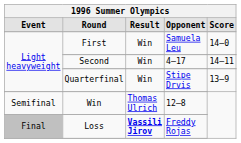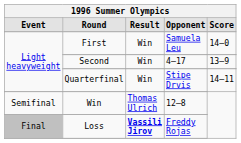 <table style='font-size: 85%; text-align: left;' class='wikitable' width='45%'>
 <tr>
 <th colspan=5>1996 Summer Olympics</th>
 </tr>
 <tr>
 <th style='border-style: none none solid solid; background: #e3e3e3; width: 20%'><strong>Event</strong></th>
 <th style='border-style: none none solid solid; background: #e3e3e3; width: 20%'><strong>Round</strong></th>
 <th style='border-style: none none solid solid; background: #e3e3e3; width: 10%'><strong>Result</strong></th>
 <th style='border-style: none none solid solid; background: #e3e3e3; width: 35%'><strong>Opponent</strong></th>
 <th style='border-style: none none solid solid; background: #e3e3e3; width: 15%'><strong>Score</strong></th>
 </tr>
 <tr>
 </tr>
 <tr align=center>
 <td rowspan="5" style="text-align:center;"><a href='#'>Light<br>heavyweight</a></td>
 <td align='center'>First</td>
 <td>Win</td>
 <td align='left'> <a href='#'>Samuela Leu</a></td>
 <td align='left'>14–0</td>
 </tr>
 <tr>
 </tr>
 <tr align=center>
 <td align='center'>Second</td>
 <td>Win</td>
 <td align='left'>4–17</td>
-<td align='left'>14–11</td>
+<td align='left'>13–9</td>
 </tr>
 <tr>
 </tr>
 <tr align=center>
 <td align='center'>Quarterfinal</td>
 <td>Win</td>
 <td align='left'> <a href='#'>Stipe Drvis</a></td>
-<td align='left'>13–9</td>
+<td align='left'>14–11</td>
 </tr>
 <tr>
 </tr>
 <tr align=center>
 <td align='center'>Semifinal</td>
 <td>Win</td>
 <td align='left'> <a href='#'>Thomas Ulrich</a></td>
 <td align='left'>12–8</td>
 </tr>
 <tr>
 </tr>
 <tr align=center>
 <td align='center'; bgcolor="silver">Final</td>
 <td>Loss</td>
 <td align='left'><strong> <a href='#'>Vassili Jirov</a></strong></td>
 <td align='left'> <a href='#'>Freddy Rojas</a></td>
 </tr>
 <tr>
 </tr>
 </table>
